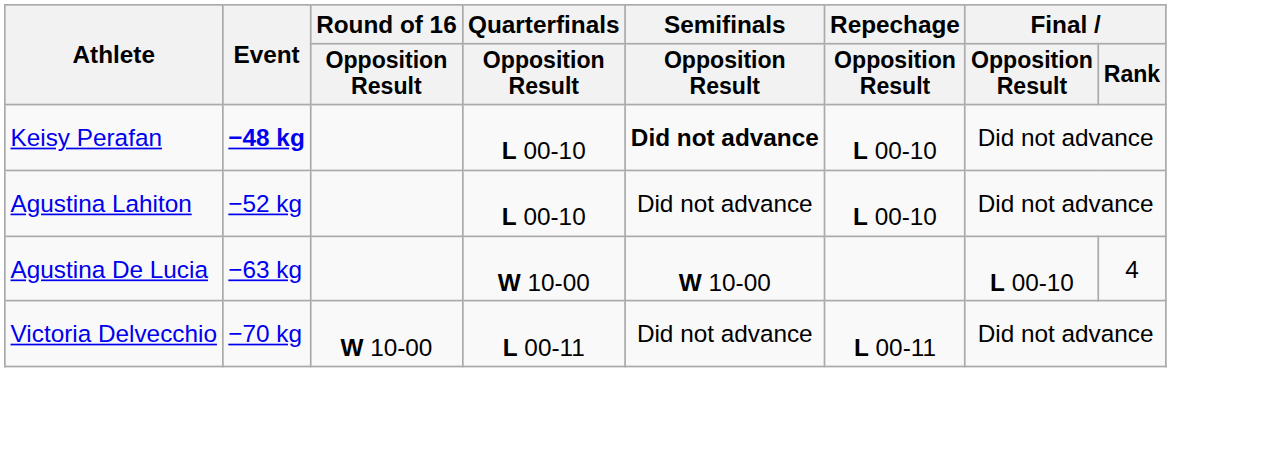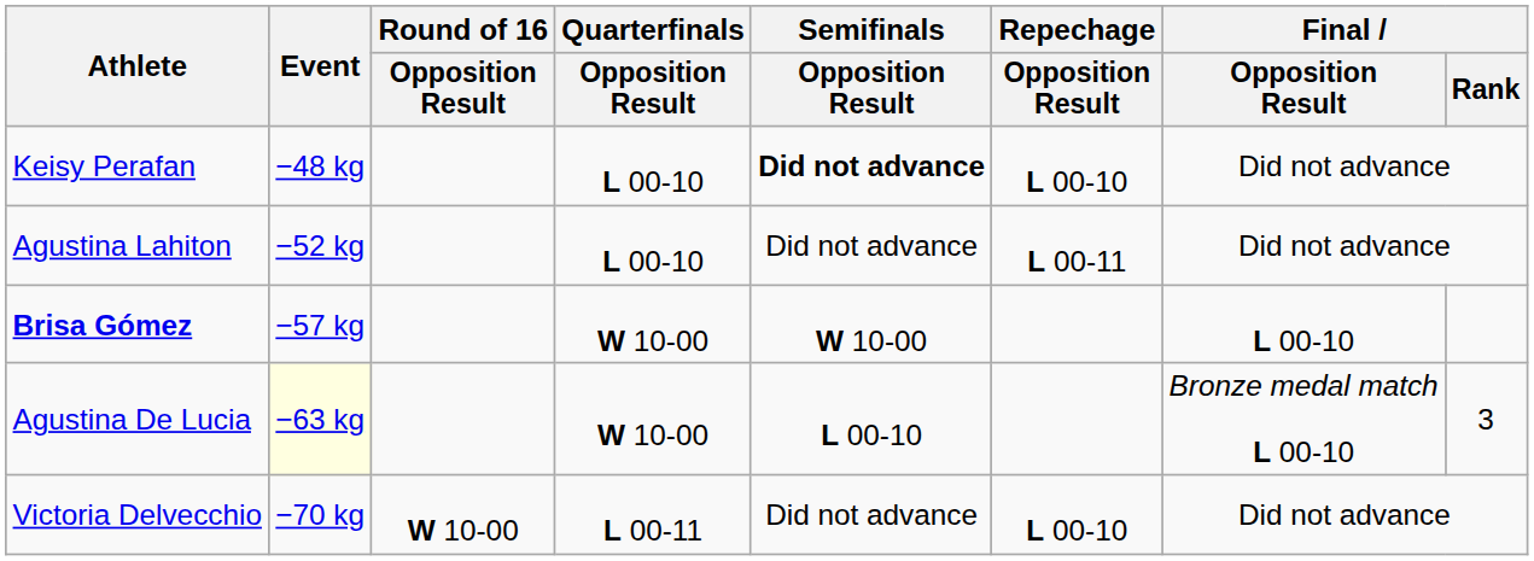 <table class="wikitable" style="font-size:90%">
 <tr>
 <th rowspan=2>Athlete</th>
 <th rowspan=2>Event</th>
 <th>Round of 16</th>
 <th>Quarterfinals</th>
 <th>Semifinals</th>
 <th>Repechage</th>
 <th colspan=2>Final / </th>
 </tr>
 <tr style="font-size:95%">
 <th>Opposition<br>Result</th>
 <th>Opposition<br>Result</th>
 <th>Opposition<br>Result</th>
 <th>Opposition<br>Result</th>
 <th>Opposition<br>Result</th>
 <th>Rank</th>
 </tr>
 <tr align=center>
 <td align=left><a href='#'>Keisy Perafan</a></td>
-<td align=left><strong><a href='#'>−48 kg</a></strong></td>
+<td align=left><a href='#'>−48 kg</a></td>
 <td></td>
 <td><br><strong>L</strong> 00-10</td>
 <td><strong>Did not advance</strong></td>
 <td><br><strong>L</strong> 00-10</td>
 <td colspan=2>Did not advance</td>
 </tr>
 <tr align=center>
 <td align=left><a href='#'>Agustina Lahiton</a></td>
 <td align=left><a href='#'>−52 kg</a></td>
 <td></td>
 <td><br><strong>L</strong> 00-10</td>
 <td>Did not advance</td>
-<td><br><strong>L</strong> 00-10</td>
+<td><br><strong>L</strong> 00-11</td>
 <td colspan=2>Did not advance</td>
 </tr>
 <tr align=center>
-<td align=left><a href='#'>Agustina De Lucia</a></td>
-<td align=left><a href='#'>−63 kg</a></td>
+<td align=left><strong><a href='#'>Brisa Gómez</a></strong></td>
+<td align=left><a href='#'>−57 kg</a></td>
 <td></td>
 <td><br><strong>W</strong> 10-00</td>
 <td><br><strong>W</strong> 10-00</td>
 <td></td>
 <td><br><strong>L</strong> 00-10</td>
-<td>4</td>
+<td></td>
+</tr>
+<tr align=center>
+<td align=left><a href='#'>Agustina De Lucia</a></td>
+<td align=left style="background: lightyellow;"><a href='#'>−63 kg</a></td>
+<td></td>
+<td><br><strong>W</strong> 10-00</td>
+<td><br><strong>L</strong> 00-10</td>
+<td></td>
+<td><em>Bronze medal match</em><br><br><strong>L</strong> 00-10</td>
+<td>3</td>
 </tr>
 <tr align=center>
 <td align=left><a href='#'>Victoria Delvecchio</a></td>
 <td align=left><a href='#'>−70 kg</a></td>
 <td><br><strong>W</strong> 10-00</td>
 <td><br><strong>L</strong> 00-11</td>
 <td>Did not advance</td>
-<td><br><strong>L</strong> 00-11</td>
+<td><br><strong>L</strong> 00-10</td>
 <td colspan=2>Did not advance</td>
 </tr>
 </table>
